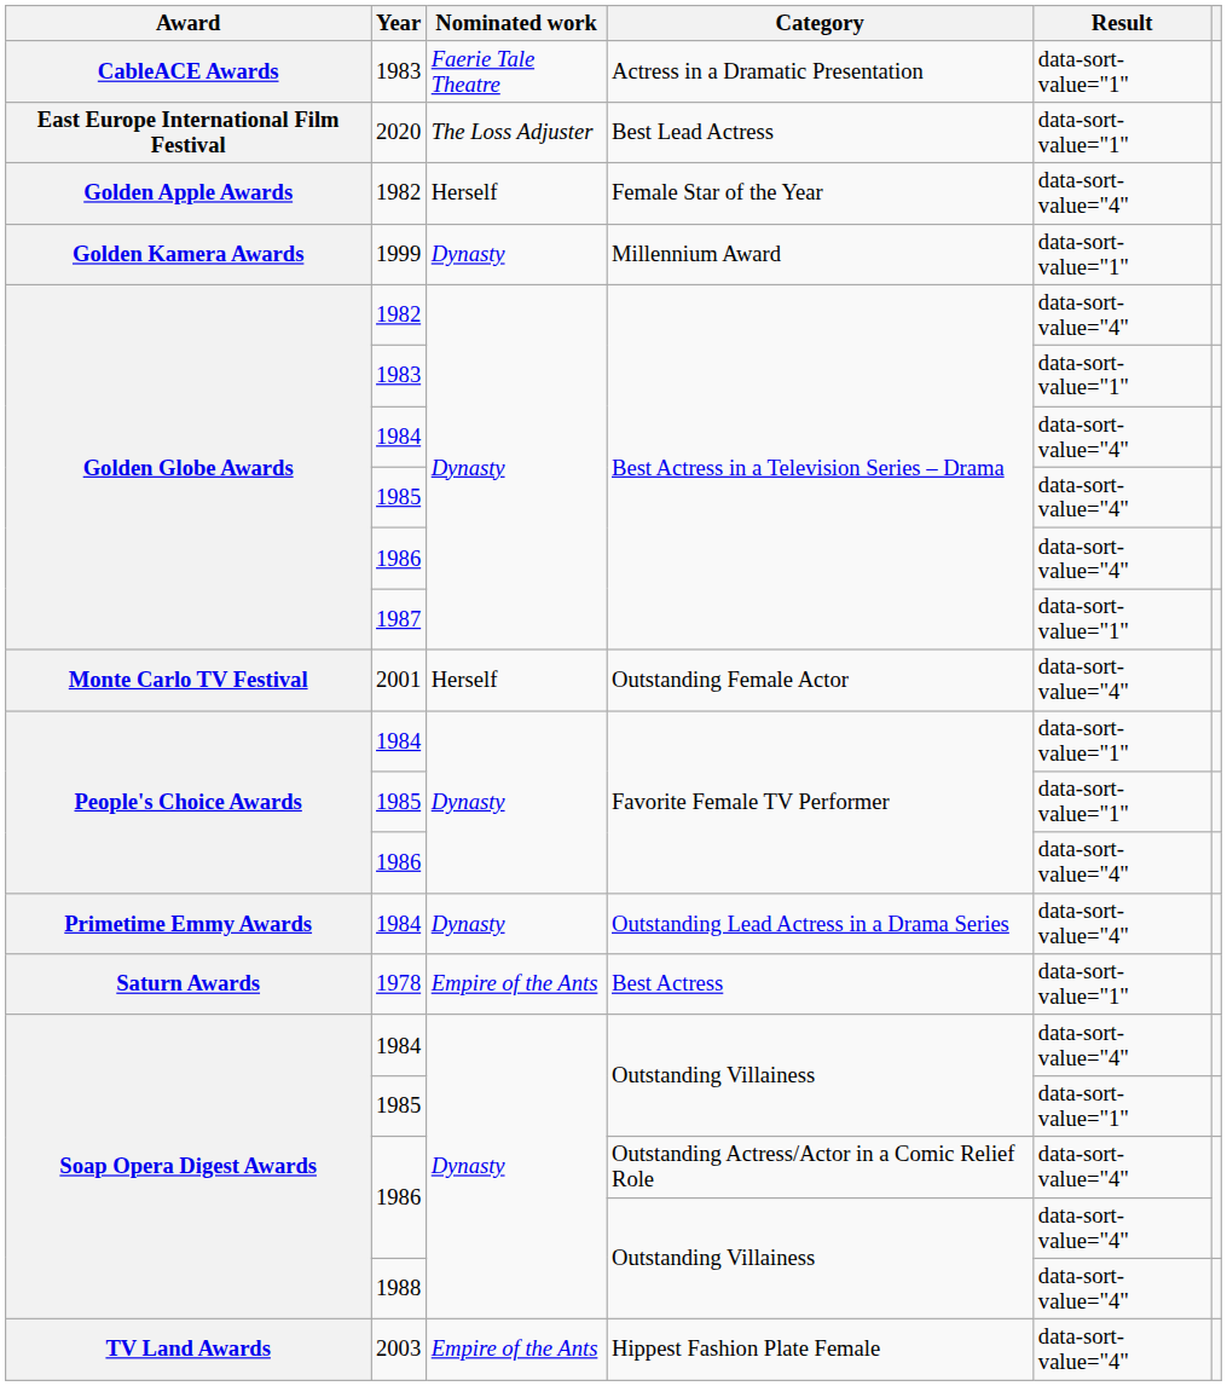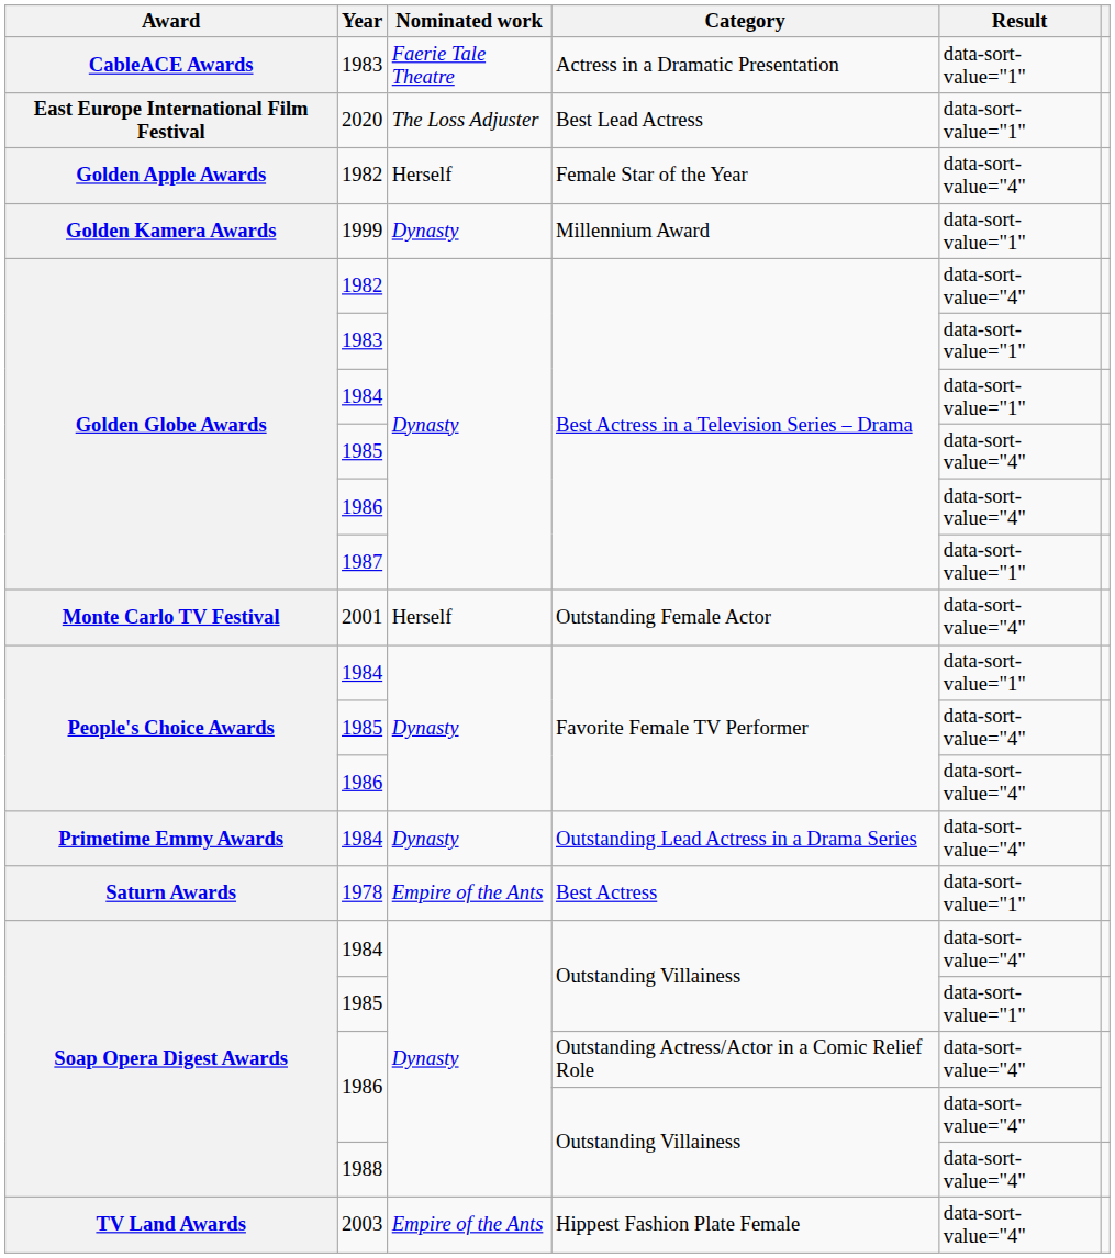 <table class="wikitable sortable plainrowheaders" summary="">
 <tr>
 <th scope="col">Award</th>
 <th scope="col">Year</th>
 <th scope="col">Nominated work</th>
 <th scope="col">Category</th>
 <th scope="col">Result</th>
 <th scope="col" class="unsortable"></th>
 </tr>
 <tr>
 <th scope="row"><a href='#'>CableACE Awards</a></th>
 <td align="center">1983</td>
 <td><em><a href='#'>Faerie Tale Theatre</a></em></td>
 <td>Actress in a Dramatic Presentation</td>
 <td>data-sort-value="1" </td>
 <td align="center"></td>
 </tr>
 <tr>
 <th scope="row">East Europe International Film Festival</th>
 <td align="center">2020</td>
 <td><em>The Loss Adjuster</em></td>
 <td>Best Lead Actress</td>
 <td>data-sort-value="1" </td>
 <td align="center"></td>
 </tr>
 <tr>
 <th scope="row"><a href='#'>Golden Apple Awards</a></th>
 <td align="center">1982</td>
 <td>Herself</td>
 <td>Female Star of the Year</td>
 <td>data-sort-value="4" </td>
 <td align="center"></td>
 </tr>
 <tr>
 <th scope="row"><a href='#'>Golden Kamera Awards</a></th>
 <td align="center">1999</td>
 <td><a href='#'><em>Dynasty</em></a></td>
 <td>Millennium Award</td>
 <td>data-sort-value="1" </td>
 <td align="center"></td>
 </tr>
 <tr>
 <th rowspan="6" scope="row"><a href='#'>Golden Globe Awards</a></th>
 <td align="center"><a href='#'>1982</a></td>
 <td rowspan="6"><a href='#'><em>Dynasty</em></a></td>
 <td rowspan="6"><a href='#'>Best Actress in a Television Series – Drama</a></td>
 <td>data-sort-value="4" </td>
 <td align="center"></td>
 </tr>
 <tr>
 <td align="center"><a href='#'>1983</a></td>
 <td>data-sort-value="1" </td>
 <td align="center"></td>
 </tr>
 <tr>
 <td align="center"><a href='#'>1984</a></td>
-<td>data-sort-value="4" </td>
+<td>data-sort-value="1" </td>
 <td align="center"></td>
 </tr>
 <tr>
 <td align="center"><a href='#'>1985</a></td>
 <td>data-sort-value="4" </td>
 <td align="center"></td>
 </tr>
 <tr>
 <td align="center"><a href='#'>1986</a></td>
 <td>data-sort-value="4" </td>
 <td align="center"></td>
 </tr>
 <tr>
 <td align="center"><a href='#'>1987</a></td>
 <td>data-sort-value="1" </td>
 <td align="center"></td>
 </tr>
 <tr>
 <th scope="row"><a href='#'>Monte Carlo TV Festival</a></th>
 <td align="center">2001</td>
 <td>Herself</td>
 <td>Outstanding Female Actor</td>
 <td>data-sort-value="4" </td>
 <td align="center"></td>
 </tr>
 <tr>
 <th rowspan="3" scope="row"><a href='#'>People's Choice Awards</a></th>
 <td align="center"><a href='#'>1984</a></td>
 <td rowspan="3"><a href='#'><em>Dynasty</em></a></td>
 <td rowspan="3">Favorite Female TV Performer</td>
 <td>data-sort-value="1" </td>
 <td align="center"></td>
 </tr>
 <tr>
 <td align="center"><a href='#'>1985</a></td>
-<td>data-sort-value="1" </td>
+<td>data-sort-value="4" </td>
 <td align="center"></td>
 </tr>
 <tr>
 <td align="center"><a href='#'>1986</a></td>
 <td>data-sort-value="4" </td>
 <td align="center"></td>
 </tr>
 <tr>
 <th scope="row"><a href='#'>Primetime Emmy Awards</a></th>
 <td align="center"><a href='#'>1984</a></td>
 <td><a href='#'><em>Dynasty</em></a></td>
 <td><a href='#'>Outstanding Lead Actress in a Drama Series</a></td>
 <td>data-sort-value="4" </td>
 <td align="center"></td>
 </tr>
 <tr>
 <th scope="row"><a href='#'>Saturn Awards</a></th>
 <td align="center"><a href='#'>1978</a></td>
 <td><a href='#'><em>Empire of the Ants</em></a></td>
 <td><a href='#'>Best Actress</a></td>
 <td>data-sort-value="1" </td>
 <td align="center"></td>
 </tr>
 <tr>
 <th rowspan="5" scope="row"><a href='#'>Soap Opera Digest Awards</a></th>
 <td align="center">1984</td>
 <td rowspan="5"><a href='#'><em>Dynasty</em></a></td>
 <td rowspan="2">Outstanding Villainess</td>
 <td>data-sort-value="4" </td>
 <td align="center"></td>
 </tr>
 <tr>
 <td align="center">1985</td>
 <td>data-sort-value="1" </td>
 <td align="center"></td>
 </tr>
 <tr>
 <td rowspan="2" align="center">1986</td>
 <td>Outstanding Actress/Actor in a Comic Relief Role</td>
 <td>data-sort-value="4" </td>
 <td rowspan="2" align="center"></td>
 </tr>
 <tr>
 <td rowspan="2">Outstanding Villainess</td>
 <td>data-sort-value="4" </td>
 </tr>
 <tr>
 <td align="center">1988</td>
 <td>data-sort-value="4" </td>
 <td align="center"></td>
 </tr>
 <tr>
 <th scope="row"><a href='#'>TV Land Awards</a></th>
 <td align="center">2003</td>
 <td><a href='#'><em>Empire of the Ants</em></a></td>
 <td>Hippest Fashion Plate Female</td>
 <td>data-sort-value="4" </td>
 <td align="center"></td>
 </tr>
 </table>
